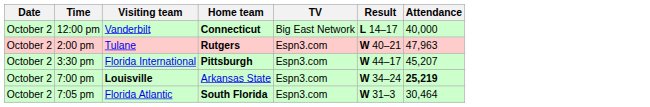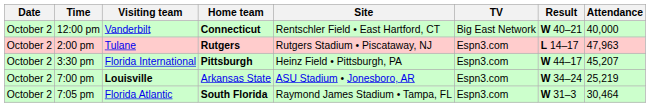 <table class="wikitable" style="font-size:95%;">
 <tr>
 <th>Date</th>
 <th>Time</th>
 <th>Visiting team</th>
 <th>Home team</th>
+<th>Site</th>
 <th>TV</th>
 <th>Result</th>
 <th>Attendance</th>
 </tr>
 <tr bgcolor=#ccffcc>
 <td>October 2</td>
 <td>12:00 pm</td>
 <td><a href='#'>Vanderbilt</a></td>
 <td><strong>Connecticut</strong></td>
+<td>Rentschler Field • East Hartford, CT</td>
 <td>Big East Network</td>
-<td><strong>L</strong> 14–17</td>
+<td><strong>W</strong> 40–21</td>
 <td>40,000</td>
 </tr>
 <tr bgcolor=#ffcccc>
 <td>October 2</td>
 <td>2:00 pm</td>
 <td><a href='#'>Tulane</a></td>
 <td><strong>Rutgers</strong></td>
+<td>Rutgers Stadium • Piscataway, NJ</td>
 <td>Espn3.com</td>
-<td><strong>W</strong> 40–21</td>
+<td><strong>L</strong> 14–17</td>
 <td>47,963</td>
 </tr>
 <tr bgcolor=#ccffcc>
 <td>October 2</td>
 <td>3:30 pm</td>
 <td><a href='#'>Florida International</a></td>
 <td><strong>Pittsburgh</strong></td>
+<td>Heinz Field • Pittsburgh, PA</td>
 <td>Espn3.com</td>
 <td><strong>W</strong> 44–17</td>
 <td>45,207</td>
 </tr>
 <tr bgcolor=#ccffcc>
 <td>October 2</td>
 <td>7:00 pm</td>
 <td><strong>Louisville</strong></td>
 <td><a href='#'>Arkansas State</a></td>
+<td><a href='#'>ASU Stadium</a> • <a href='#'>Jonesboro, AR</a></td>
 <td>Espn3.com</td>
 <td><strong>W</strong> 34–24</td>
-<td><strong>25,219</strong></td>
+<td>25,219</td>
 </tr>
 <tr bgcolor=#ccffcc>
 <td>October 2</td>
 <td>7:05 pm</td>
 <td><a href='#'>Florida Atlantic</a></td>
 <td><strong>South Florida</strong></td>
+<td>Raymond James Stadium • Tampa, FL</td>
 <td>Espn3.com</td>
 <td><strong>W</strong> 31–3</td>
 <td>30,464</td>
 </tr>
 </table>
